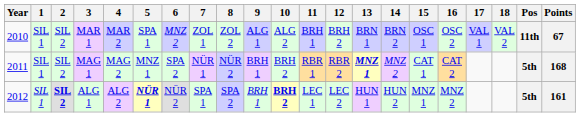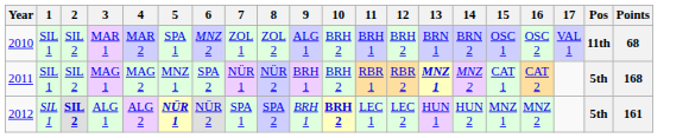 <table class="wikitable" style="text-align:center; font-size:85%">
 <tr>
 <th>Year</th>
 <th>1</th>
 <th>2</th>
 <th>3</th>
 <th>4</th>
 <th>5</th>
 <th>6</th>
 <th>7</th>
 <th>8</th>
 <th>9</th>
 <th>10</th>
 <th>11</th>
 <th>12</th>
 <th>13</th>
 <th>14</th>
 <th>15</th>
 <th>16</th>
 <th>17</th>
-<th>18</th>
 <th>Pos</th>
 <th>Points</th>
 </tr>
 <tr>
 <td><a href='#'>2010</a></td>
 <td style="background:#DFFFDF;"><a href='#'>SIL<br>1</a><br></td>
 <td style="background:#DFFFDF;"><a href='#'>SIL<br>2</a><br></td>
 <td style="background:#EFCFFF;"><a href='#'>MAR<br>1</a><br></td>
 <td style="background:#CFCFFF;"><a href='#'>MAR<br>2</a><br></td>
 <td style="background:#DFFFDF;"><a href='#'>SPA<br>1</a><br></td>
 <td style="background:#CFCFFF;"><em><a href='#'>MNZ<br>2</a></em><br></td>
 <td style="background:#DFFFDF;"><a href='#'>ZOL<br>1</a><br></td>
 <td style="background:#DFFFDF;"><a href='#'>ZOL<br>2</a><br></td>
 <td style="background:#CFCFFF;"><a href='#'>ALG<br>1</a><br></td>
-<td style="background:#DFFFDF;"><a href='#'>ALG<br>2</a><br></td>
+<td style="background:#DFFFDF;"><a href='#'>BRH<br>2</a><br></td>
 <td style="background:#CFCFFF;"><a href='#'>BRH<br>1</a><br></td>
 <td style="background:#DFFFDF;"><a href='#'>BRH<br>2</a><br></td>
 <td style="background:#CFCFFF;"><a href='#'>BRN<br>1</a><br></td>
 <td style="background:#CFCFFF;"><a href='#'>BRN<br>2</a><br></td>
 <td style="background:#CFCFFF;"><a href='#'>OSC<br>1</a><br></td>
 <td style="background:#DFFFDF;"><a href='#'>OSC<br>2</a><br></td>
 <td style="background:#CFCFFF;"><a href='#'>VAL<br>1</a><br></td>
-<td style="background:#DFFFDF;"><a href='#'>VAL<br>2</a><br></td>
 <th>11th</th>
-<th>67</th>
+<th>68</th>
 </tr>
 <tr>
 <td><a href='#'>2011</a></td>
 <td style="background:#DFFFDF;"><a href='#'>SIL<br>1</a><br></td>
 <td style="background:#DFFFDF;"><a href='#'>SIL<br>2</a><br></td>
 <td style="background:#EFCFFF;"><a href='#'>MAG<br>1</a><br></td>
 <td style="background:#DFFFDF;"><a href='#'>MAG<br>2</a><br></td>
 <td style="background:#DFFFDF;"><a href='#'>MNZ<br>1</a><br></td>
 <td style="background:#DFFFDF;"><a href='#'>SPA<br>2</a><br></td>
 <td style="background:#EFCFFF;"><a href='#'>NÜR<br>1</a><br></td>
 <td style="background:#CFCFFF;"><a href='#'>NÜR<br>2</a><br></td>
 <td style="background:#EFCFFF;"><a href='#'>BRH<br>1</a><br></td>
 <td style="background:#DFFFDF;"><a href='#'>BRH<br>2</a><br></td>
 <td style="background:#ffdf9f;"><a href='#'>RBR<br>1</a><br></td>
 <td style="background:#ffdf9f;"><a href='#'>RBR<br>2</a><br></td>
 <td style="background:#ffffbf;"><strong><em><a href='#'>MNZ<br>1</a></em></strong><br></td>
 <td style="background:#EFCFFF;"><em><a href='#'>MNZ<br>2</a></em><br></td>
 <td style="background:#DFFFDF;"><a href='#'>CAT<br>1</a><br></td>
 <td style="background:#ffdf9f;"><a href='#'>CAT<br>2</a><br></td>
-<td></td>
 <td></td>
 <th>5th</th>
 <th>168</th>
 </tr>
 <tr>
 <td><a href='#'>2012</a></td>
 <td style="background:#DFFFDF;"><em><a href='#'>SIL<br>1</a></em><br></td>
 <td style="background:#DFDFDF;"><strong><a href='#'>SIL<br>2</a></strong><br></td>
 <td style="background:#DFFFDF;"><a href='#'>ALG<br>1</a><br></td>
 <td style="background:#EFCFFF;"><a href='#'>ALG<br>2</a><br></td>
 <td style="background:#ffffbf;"><strong><em><a href='#'>NÜR<br>1</a></em></strong><br></td>
 <td style="background:#DFDFDF;"><a href='#'>NÜR<br>2</a><br></td>
 <td style="background:#DFFFDF;"><a href='#'>SPA<br>1</a><br></td>
 <td style="background:#CFCFFF;"><a href='#'>SPA<br>2</a><br></td>
 <td style="background:#DFFFDF;"><em><a href='#'>BRH<br>1</a></em><br></td>
 <td style="background:#ffffbf;"><strong><a href='#'>BRH<br>2</a></strong><br></td>
 <td style="background:#DFFFDF;"><a href='#'>LEC<br>1</a><br></td>
 <td style="background:#DFFFDF;"><a href='#'>LEC<br>2</a><br></td>
 <td style="background:#EFCFFF;"><a href='#'>HUN<br>1</a><br></td>
 <td style="background:#DFFFDF;"><a href='#'>HUN<br>2</a><br></td>
 <td style="background:#DFFFDF;"><a href='#'>MNZ<br>1</a><br></td>
 <td style="background:#DFFFDF;"><a href='#'>MNZ<br>2</a><br></td>
 <td></td>
-<td></td>
 <th>5th</th>
 <th>161</th>
 </tr>
 </table>
